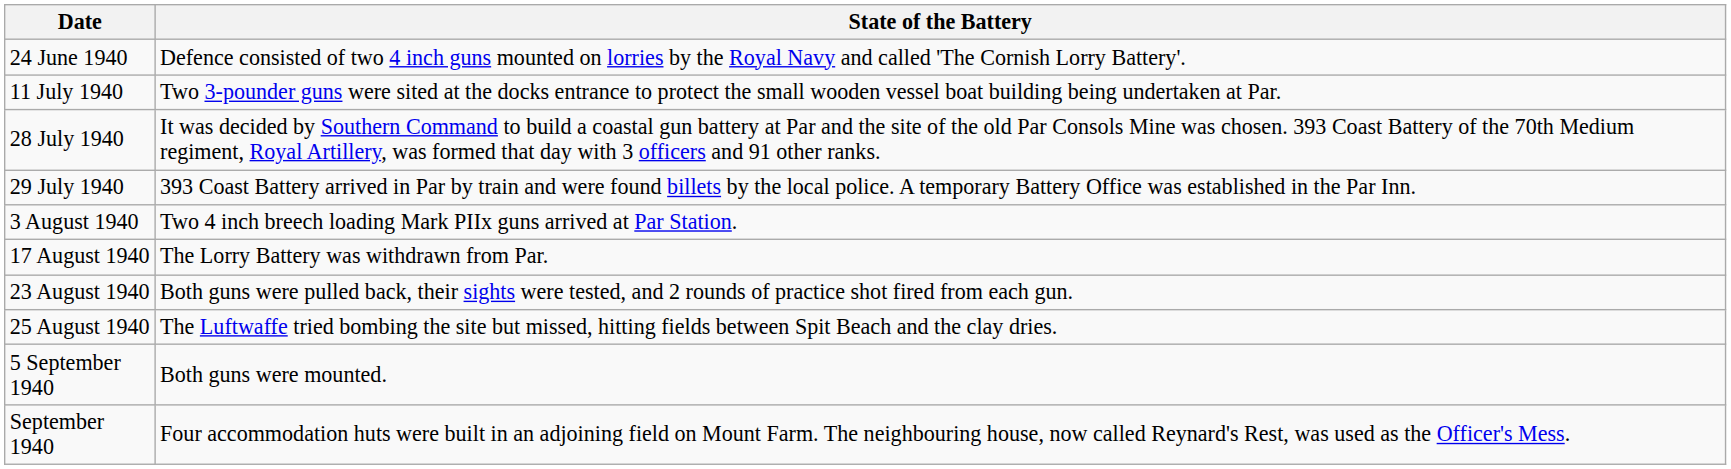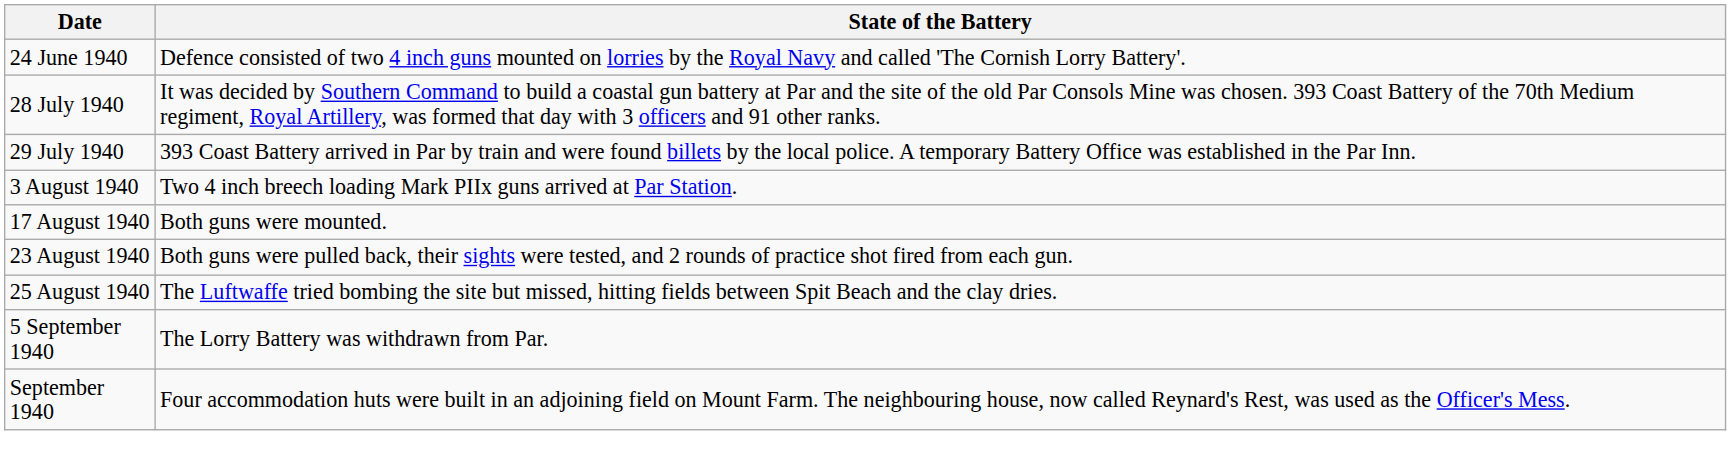 <table class="wikitable">
 <tr>
 <th>Date</th>
 <th>State of the Battery</th>
 </tr>
 <tr>
 <td>24 June 1940</td>
 <td>Defence consisted of two <a href='#'>4 inch guns</a> mounted on <a href='#'>lorries</a> by the <a href='#'>Royal Navy</a> and called 'The Cornish Lorry Battery'.</td>
-</tr>
-<tr>
-<td>11 July 1940</td>
-<td>Two <a href='#'>3-pounder guns</a> were sited at the docks entrance to protect the small wooden vessel boat building being undertaken at Par.</td>
 </tr>
 <tr>
 <td>28 July 1940</td>
 <td>It was decided by <a href='#'>Southern Command</a> to build a coastal gun battery at Par and the site of the old Par Consols Mine was chosen. 393 Coast Battery of the 70th Medium regiment, <a href='#'>Royal Artillery</a>, was formed that day with 3 <a href='#'>officers</a> and 91 other ranks.</td>
 </tr>
 <tr>
 <td>29 July 1940</td>
 <td>393 Coast Battery arrived in Par by train and were found <a href='#'>billets</a> by the local police. A temporary Battery Office was established in the Par Inn.</td>
 </tr>
 <tr>
 <td>3 August 1940</td>
 <td>Two 4 inch breech loading Mark PIIx guns arrived at <a href='#'>Par Station</a>.</td>
 </tr>
 <tr>
 <td>17 August 1940</td>
-<td>The Lorry Battery was withdrawn from Par.</td>
+<td>Both guns were mounted.</td>
 </tr>
 <tr>
 <td>23 August 1940</td>
 <td>Both guns were pulled back, their <a href='#'>sights</a> were tested, and 2 rounds of practice shot fired from each gun.</td>
 </tr>
 <tr>
 <td>25 August 1940</td>
 <td>The <a href='#'>Luftwaffe</a> tried bombing the site but missed, hitting fields between Spit Beach and the clay dries.</td>
 </tr>
 <tr>
 <td>5 September 1940</td>
-<td>Both guns were mounted.</td>
+<td>The Lorry Battery was withdrawn from Par.</td>
 </tr>
 <tr>
 <td>September 1940</td>
 <td>Four accommodation huts were built in an adjoining field on Mount Farm. The neighbouring house, now called Reynard's Rest, was used as the <a href='#'>Officer's Mess</a>.</td>
 </tr>
 </table>
